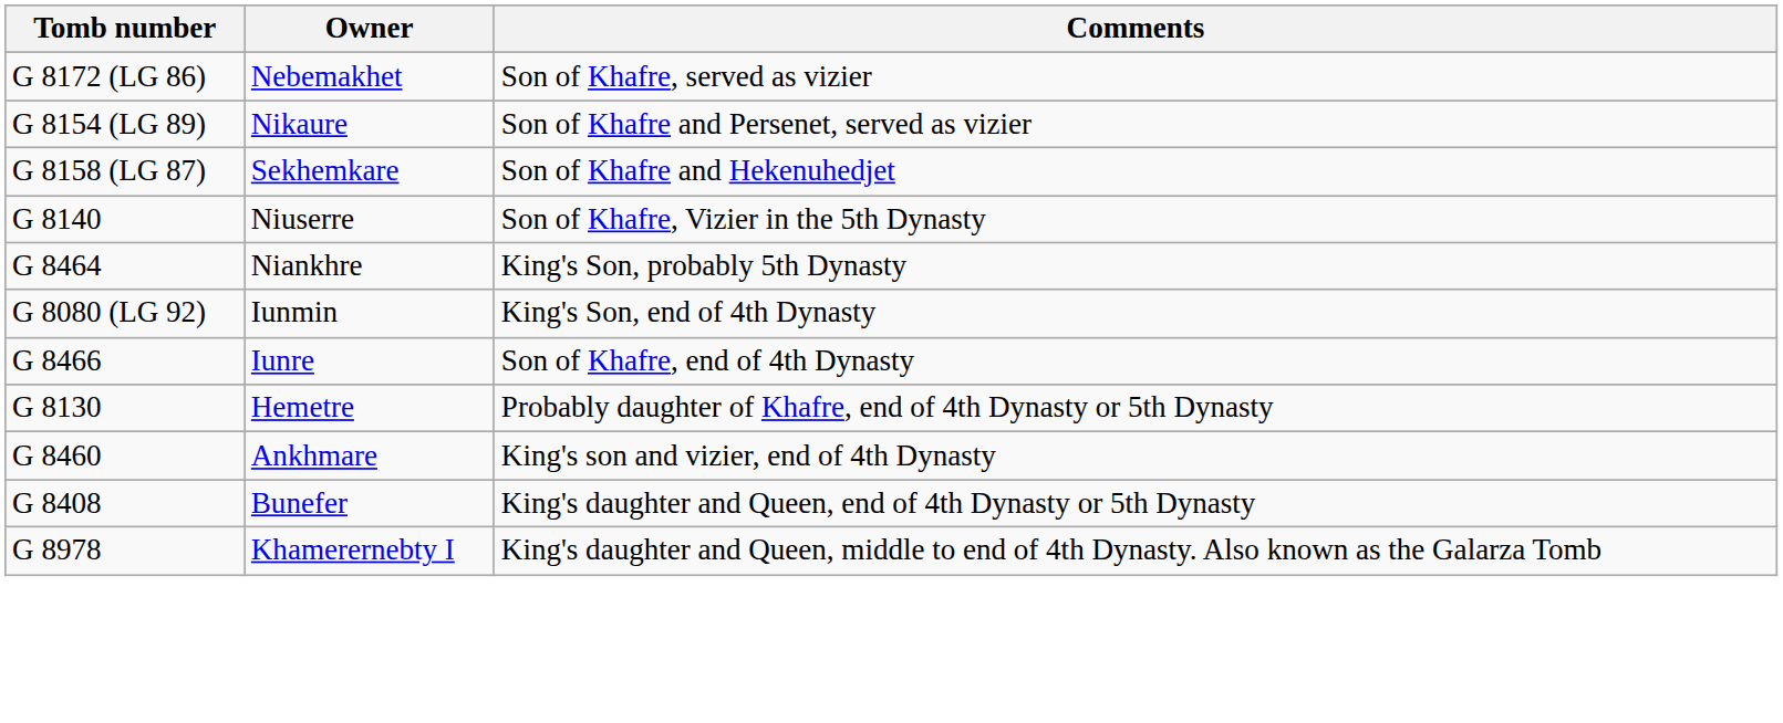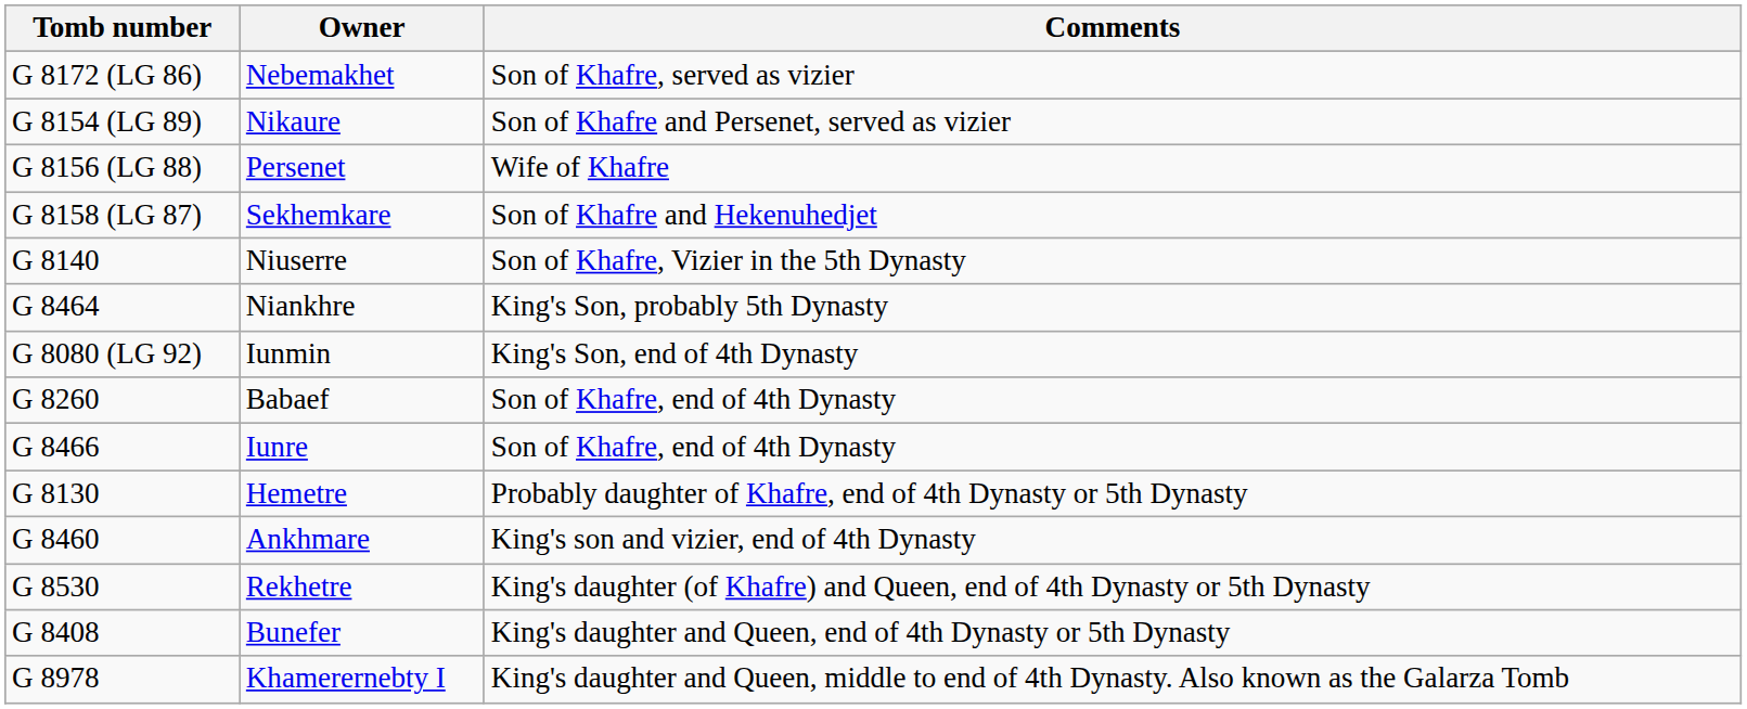 <table class="wikitable" style="margin: 1em auto 1em auto; width: 75%" cellpadding="5" border="1" align="center" |>
 <tr>
 <th>Tomb number</th>
 <th>Owner</th>
 <th>Comments</th>
 </tr>
 <tr>
 <td>G 8172 (LG 86)</td>
 <td><a href='#'>Nebemakhet</a></td>
 <td>Son of <a href='#'>Khafre</a>, served as vizier</td>
 </tr>
 <tr>
 <td>G 8154 (LG 89)</td>
 <td><a href='#'>Nikaure</a></td>
 <td>Son of <a href='#'>Khafre</a> and Persenet, served as vizier</td>
+</tr>
+<tr>
+<td>G 8156 (LG 88)</td>
+<td><a href='#'>Persenet</a></td>
+<td>Wife of <a href='#'>Khafre</a></td>
 </tr>
 <tr>
 <td>G 8158 (LG 87)</td>
 <td><a href='#'>Sekhemkare</a></td>
 <td>Son of <a href='#'>Khafre</a> and <a href='#'>Hekenuhedjet</a></td>
 </tr>
 <tr>
 <td>G 8140</td>
 <td>Niuserre</td>
 <td>Son of <a href='#'>Khafre</a>, Vizier in the 5th Dynasty</td>
 </tr>
 <tr>
 <td>G 8464</td>
 <td>Niankhre</td>
 <td>King's Son, probably 5th Dynasty</td>
 </tr>
 <tr>
 <td>G 8080 (LG 92)</td>
 <td>Iunmin</td>
 <td>King's Son, end of 4th Dynasty</td>
 </tr>
 <tr>
+<td>G 8260</td>
+<td>Babaef</td>
+<td>Son of <a href='#'>Khafre</a>, end of 4th Dynasty</td>
+</tr>
+<tr>
 <td>G 8466</td>
 <td><a href='#'>Iunre</a></td>
 <td>Son of <a href='#'>Khafre</a>, end of 4th Dynasty</td>
 </tr>
 <tr>
 <td>G 8130</td>
 <td><a href='#'>Hemetre</a></td>
 <td>Probably daughter of <a href='#'>Khafre</a>, end of 4th Dynasty or 5th Dynasty</td>
 </tr>
 <tr>
 <td>G 8460</td>
 <td><a href='#'>Ankhmare</a></td>
 <td>King's son and vizier, end of 4th Dynasty</td>
 </tr>
 <tr>
+<td>G 8530</td>
+<td><a href='#'>Rekhetre</a></td>
+<td>King's daughter (of <a href='#'>Khafre</a>) and Queen, end of 4th Dynasty or 5th Dynasty</td>
+</tr>
+<tr>
 <td>G 8408</td>
 <td><a href='#'>Bunefer</a></td>
 <td>King's daughter and Queen, end of 4th Dynasty or 5th Dynasty</td>
 </tr>
 <tr>
 <td>G 8978</td>
 <td><a href='#'>Khamerernebty I</a></td>
 <td>King's daughter and Queen, middle to end of 4th Dynasty. Also known as the Galarza Tomb</td>
 </tr>
 </table>
